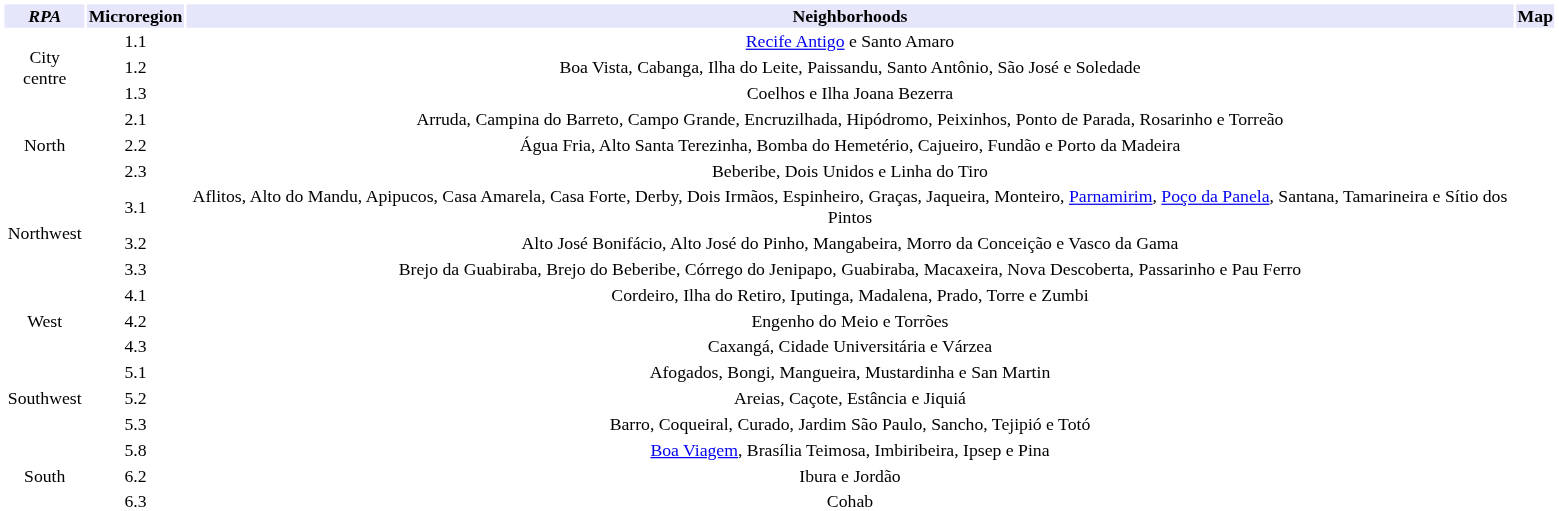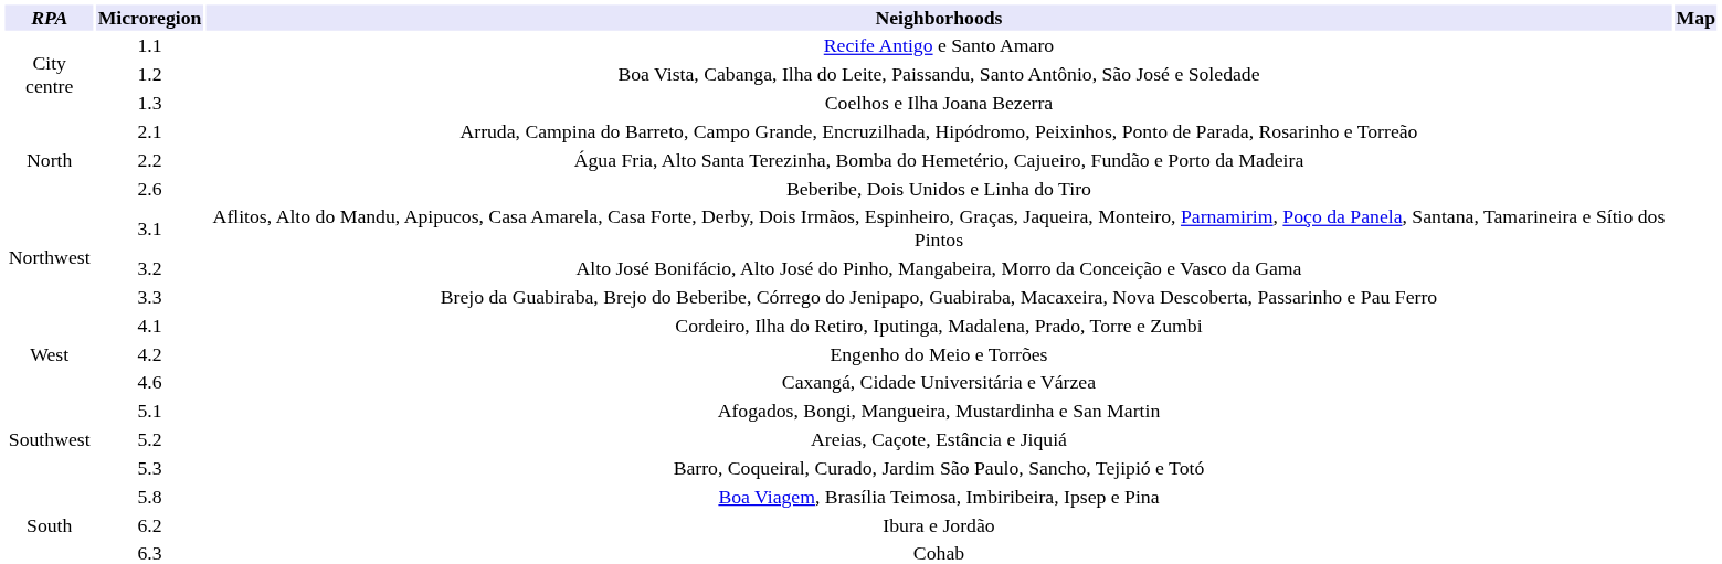 <table class="toccolours" style="text-align:center; font-size:90%; background:F5F5F5; ">
 <tr>
 <td></td>
 </tr>
 <tr align=center style="background:lavender; font-weight:bold;">
 <th><em>RPA</em></th>
 <th>Microregion</th>
 <th>Neighborhoods</th>
 <th>Map</th>
 </tr>
 <tr>
 <td rowspan="3"> City centre</td>
 <td>1.1</td>
 <td><a href='#'>Recife Antigo</a> e Santo Amaro</td>
 <td rowspan="18"></td>
 </tr>
 <tr>
 <td>1.2</td>
 <td>Boa Vista, Cabanga, Ilha do Leite, Paissandu, Santo Antônio, São José e Soledade</td>
 </tr>
 <tr>
 <td>1.3</td>
 <td>Coelhos e Ilha Joana Bezerra</td>
 </tr>
 <tr>
 <td rowspan="3"> North</td>
 <td>2.1</td>
 <td>Arruda, Campina do Barreto, Campo Grande, Encruzilhada, Hipódromo, Peixinhos, Ponto de Parada, Rosarinho e Torreão</td>
 </tr>
 <tr>
 <td>2.2</td>
 <td>Água Fria, Alto Santa Terezinha, Bomba do Hemetério, Cajueiro, Fundão e Porto da Madeira</td>
 </tr>
 <tr>
-<td>2.3</td>
+<td>2.6</td>
 <td>Beberibe, Dois Unidos e Linha do Tiro</td>
 </tr>
 <tr>
 <td rowspan="3"> Northwest</td>
 <td>3.1</td>
 <td>Aflitos, Alto do Mandu, Apipucos, Casa Amarela, Casa Forte, Derby, Dois Irmãos, Espinheiro, Graças, Jaqueira, Monteiro, <a href='#'>Parnamirim</a>, <a href='#'>Poço da Panela</a>, Santana, Tamarineira e Sítio dos Pintos</td>
 </tr>
 <tr>
 <td>3.2</td>
 <td>Alto José Bonifácio, Alto José do Pinho, Mangabeira, Morro da Conceição e Vasco da Gama</td>
 </tr>
 <tr>
 <td>3.3</td>
 <td>Brejo da Guabiraba, Brejo do Beberibe, Córrego do Jenipapo, Guabiraba, Macaxeira, Nova Descoberta, Passarinho e Pau Ferro</td>
 </tr>
 <tr>
 <td rowspan="3"> West</td>
 <td>4.1</td>
 <td>Cordeiro, Ilha do Retiro, Iputinga, Madalena, Prado, Torre e Zumbi</td>
 </tr>
 <tr>
 <td>4.2</td>
 <td>Engenho do Meio e Torrões</td>
 </tr>
 <tr>
-<td>4.3</td>
+<td>4.6</td>
 <td>Caxangá, Cidade Universitária e Várzea</td>
 </tr>
 <tr>
 <td rowspan="3"> Southwest</td>
 <td>5.1</td>
 <td>Afogados, Bongi, Mangueira, Mustardinha e San Martin</td>
 </tr>
 <tr>
 <td>5.2</td>
 <td>Areias, Caçote, Estância e Jiquiá</td>
 </tr>
 <tr>
 <td>5.3</td>
 <td>Barro, Coqueiral, Curado, Jardim São Paulo, Sancho, Tejipió e Totó</td>
 </tr>
 <tr>
 <td rowspan="3"> South</td>
 <td>5.8</td>
 <td><a href='#'>Boa Viagem</a>, Brasília Teimosa, Imbiribeira, Ipsep e Pina</td>
 </tr>
 <tr>
 <td>6.2</td>
 <td>Ibura e Jordão</td>
 </tr>
 <tr>
 <td>6.3</td>
 <td>Cohab</td>
 </tr>
 </table>
